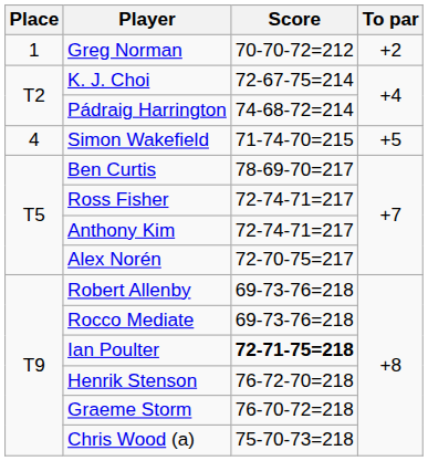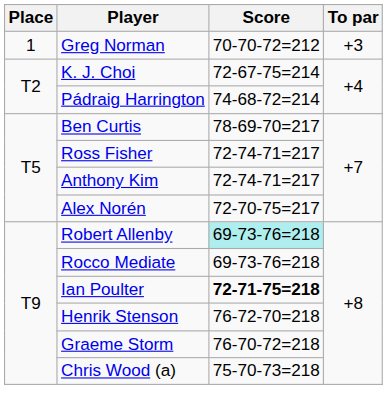 <table class="wikitable">
 <tr>
 <th>Place</th>
 <th>Player</th>
 <th>Score</th>
 <th>To par</th>
 </tr>
 <tr>
 <td align=center>1</td>
 <td> <a href='#'>Greg Norman</a></td>
 <td align=center>70-70-72=212</td>
-<td rowspan="1" align=center>+2</td>
+<td rowspan="1" align=center>+3</td>
 </tr>
 <tr>
 <td rowspan="2" align=center>T2</td>
 <td> <a href='#'>K. J. Choi</a></td>
 <td align=center>72-67-75=214</td>
 <td rowspan="2" align=center>+4</td>
 </tr>
 <tr>
 <td> <a href='#'>Pádraig Harrington</a></td>
 <td align=center>74-68-72=214</td>
-</tr>
-<tr>
-<td align=center>4</td>
-<td> <a href='#'>Simon Wakefield</a></td>
-<td align=center>71-74-70=215</td>
-<td rowspan="1" align=center>+5</td>
 </tr>
 <tr>
 <td rowspan="4" align=center>T5</td>
 <td> <a href='#'>Ben Curtis</a></td>
 <td align=center>78-69-70=217</td>
 <td rowspan="4" align=center>+7</td>
 </tr>
 <tr>
 <td> <a href='#'>Ross Fisher</a></td>
 <td align=center>72-74-71=217</td>
 </tr>
 <tr>
 <td> <a href='#'>Anthony Kim</a></td>
 <td align=center>72-74-71=217</td>
 </tr>
 <tr>
 <td> <a href='#'>Alex Norén</a></td>
 <td align=center>72-70-75=217</td>
 </tr>
 <tr>
 <td rowspan="6" align=center>T9</td>
 <td> <a href='#'>Robert Allenby</a></td>
-<td align=center>69-73-76=218</td>
+<td align=center style="background: paleturquoise;">69-73-76=218</td>
 <td rowspan="6" align=center>+8</td>
 </tr>
 <tr>
 <td> <a href='#'>Rocco Mediate</a></td>
 <td align=center>69-73-76=218</td>
 </tr>
 <tr>
 <td> <a href='#'>Ian Poulter</a></td>
 <td align=center><strong>72-71-75=218</strong></td>
 </tr>
 <tr>
 <td> <a href='#'>Henrik Stenson</a></td>
 <td align=center>76-72-70=218</td>
 </tr>
 <tr>
 <td> <a href='#'>Graeme Storm</a></td>
 <td align=center>76-70-72=218</td>
 </tr>
 <tr>
 <td> <a href='#'>Chris Wood</a> (a)</td>
 <td align=center>75-70-73=218</td>
 </tr>
 </table>
